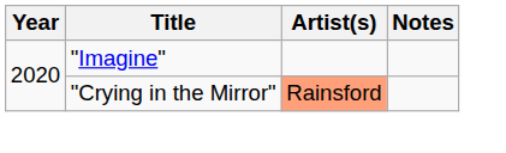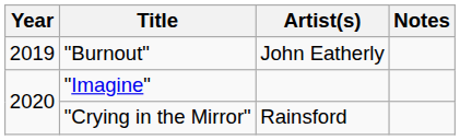 <table class="wikitable sortable">
 <tr>
 <th>Year</th>
 <th>Title</th>
 <th>Artist(s)</th>
 <th class="unsortable">Notes</th>
+</tr>
+<tr>
+<td>2019</td>
+<td>"Burnout"</td>
+<td>John Eatherly</td>
+<td></td>
 </tr>
 <tr>
 <td rowspan="2">2020</td>
 <td>"<a href='#'>Imagine</a>"</td>
 <td></td>
 <td></td>
 </tr>
 <tr>
 <td>"Crying in the Mirror"</td>
-<td style="background: lightsalmon;">Rainsford</td>
+<td>Rainsford</td>
 <td></td>
 </tr>
 </table>
